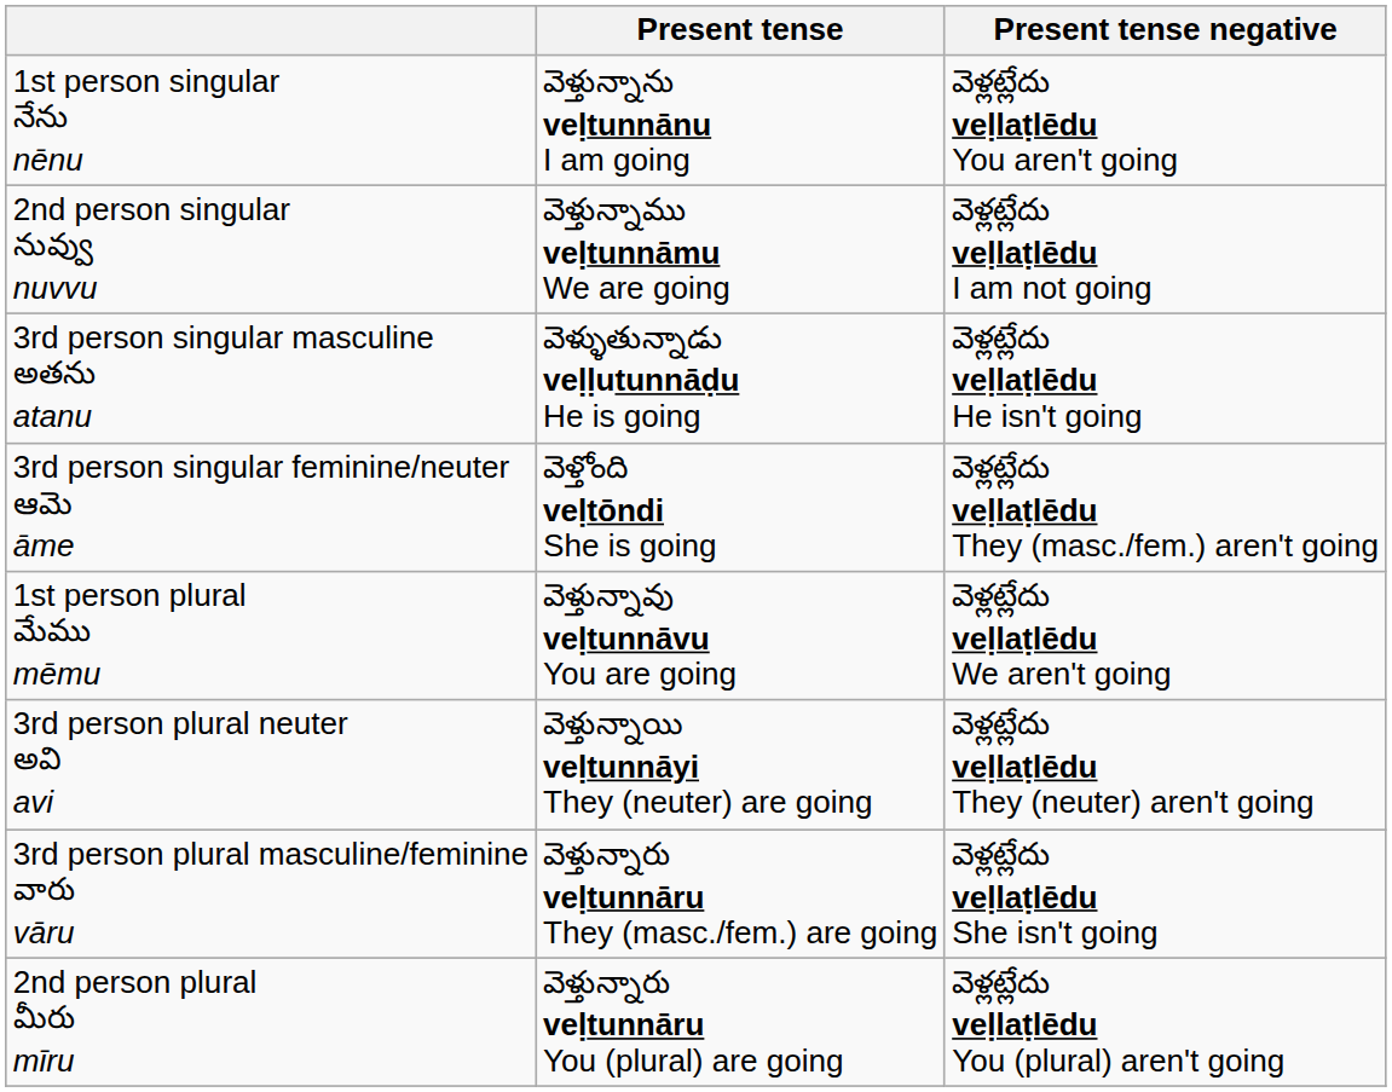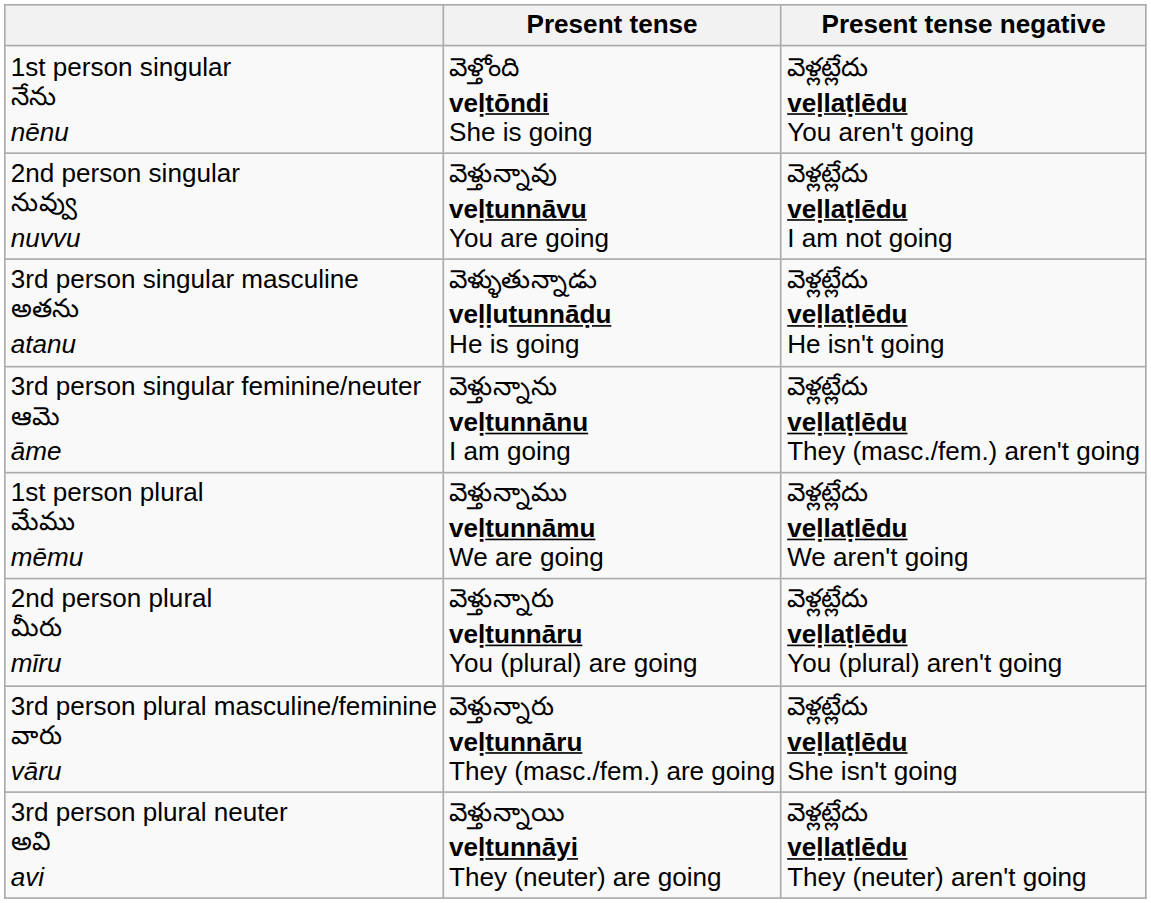 <table class="wikitable">
 <tr>
 <th></th>
 <th>Present tense</th>
 <th>Present tense negative</th>
 </tr>
 <tr>
 <td>1st person singular<br>నేను<br><em>nēnu</em></td>
-<td>వెళ్తున్నాను<br><strong>veḷ<u>tunnānu</u></strong><br>I am going</td>
+<td>వెళ్తోంది<br><strong>veḷ<u>tōndi</u></strong><br>She is going</td>
 <td>వెళ్లట్లేదు<br><strong><u>veḷlaṭlēdu</u></strong><br>You aren't going</td>
 </tr>
 <tr>
 <td>2nd person singular<br>నువ్వు<br><em>nuvvu</em></td>
-<td>వెళ్తున్నాము<br><strong>veḷ<u>tunnāmu</u></strong><br>We are going</td>
+<td>వెళ్తున్నావు<br><strong>veḷ<u>tunnāvu</u></strong><br>You are going</td>
 <td>వెళ్లట్లేదు<br><strong><u>veḷlaṭlēdu</u></strong><br>I am not going</td>
 </tr>
 <tr>
 <td>3rd person singular masculine<br>అతను<br><em>atanu</em></td>
 <td>వెళ్ళుతున్నాడు<br><strong>veḷḷu<u>tunnāḍu</u></strong><br>He is going</td>
 <td>వెళ్లట్లేదు<br><strong><u>veḷlaṭlēdu</u></strong><br>He isn't going</td>
 </tr>
 <tr>
 <td>3rd person singular feminine/neuter<br>ఆమె<br><em>āme</em></td>
-<td>వెళ్తోంది<br><strong>veḷ<u>tōndi</u></strong><br>She is going</td>
+<td>వెళ్తున్నాను<br><strong>veḷ<u>tunnānu</u></strong><br>I am going</td>
 <td>వెళ్లట్లేదు<br><strong><u>veḷlaṭlēdu</u></strong><br>They (masc./fem.) aren't going</td>
 </tr>
 <tr>
 <td>1st person plural<br>మేము<br><em>mēmu</em></td>
-<td>వెళ్తున్నావు<br><strong>veḷ<u>tunnāvu</u></strong><br>You are going</td>
+<td>వెళ్తున్నాము<br><strong>veḷ<u>tunnāmu</u></strong><br>We are going</td>
 <td>వెళ్లట్లేదు<br><strong><u>veḷlaṭlēdu</u></strong><br>We aren't going</td>
 </tr>
 <tr>
-<td>3rd person plural neuter<br>అవి<br><em>avi</em></td>
-<td>వెళ్తున్నాయి<br><strong>veḷ<u>tunnāyi</u></strong><br>They (neuter) are going</td>
-<td>వెళ్లట్లేదు<br><strong><u>veḷlaṭlēdu</u></strong><br>They (neuter) aren't going</td>
+<td>2nd person plural<br>మీరు<br><em>mīru</em></td>
+<td>వెళ్తున్నారు<br><strong>veḷ<u>tunnāru</u></strong><br>You (plural) are going</td>
+<td>వెళ్లట్లేదు<br><strong><u>veḷlaṭlēdu</u></strong><br>You (plural) aren't going</td>
 </tr>
 <tr>
 <td>3rd person plural masculine/feminine<br>వారు<br><em>vāru</em></td>
 <td>వెళ్తున్నారు<br><strong>veḷ<u>tunnāru</u></strong><br>They (masc./fem.) are going</td>
 <td>వెళ్లట్లేదు<br><strong><u>veḷlaṭlēdu</u></strong><br>She isn't going</td>
 </tr>
 <tr>
-<td>2nd person plural<br>మీరు<br><em>mīru</em></td>
-<td>వెళ్తున్నారు<br><strong>veḷ<u>tunnāru</u></strong><br>You (plural) are going</td>
-<td>వెళ్లట్లేదు<br><strong><u>veḷlaṭlēdu</u></strong><br>You (plural) aren't going</td>
+<td>3rd person plural neuter<br>అవి<br><em>avi</em></td>
+<td>వెళ్తున్నాయి<br><strong>veḷ<u>tunnāyi</u></strong><br>They (neuter) are going</td>
+<td>వెళ్లట్లేదు<br><strong><u>veḷlaṭlēdu</u></strong><br>They (neuter) aren't going</td>
 </tr>
 </table>
